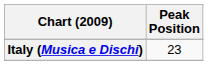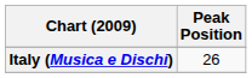 <table class="wikitable plainrowheaders sortable" style="text-align:center">
 <tr>
 <th>Chart (2009)</th>
 <th>Peak<br>Position</th>
 </tr>
 <tr>
 </tr>
 <tr>
 </tr>
 <tr>
 </tr>
 <tr>
 </tr>
 <tr>
 <th scope="row">Italy (<em><a href='#'>Musica e Dischi</a></em>)</th>
-<td>23</td>
+<td>26</td>
 </tr>
 <tr>
 </tr>
 <tr>
 </tr>
 <tr>
 </tr>
 <tr>
 </tr>
 <tr>
 </tr>
 </table>
